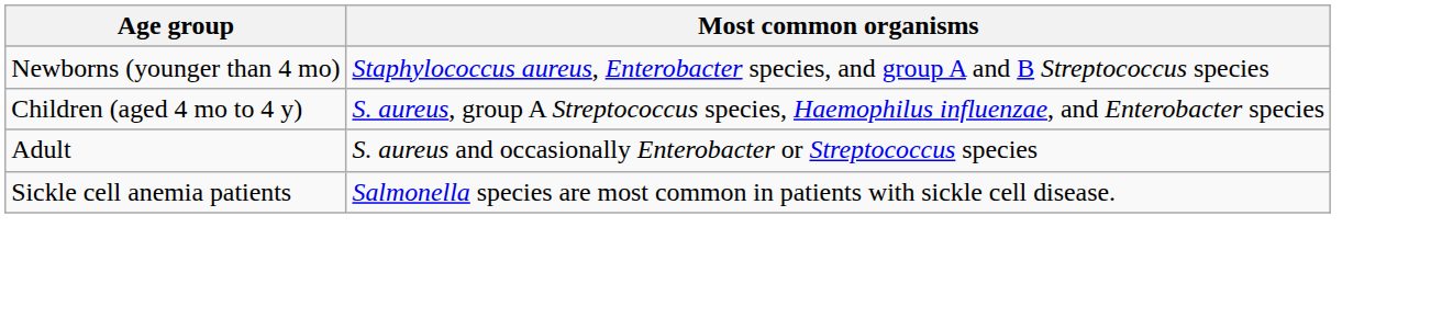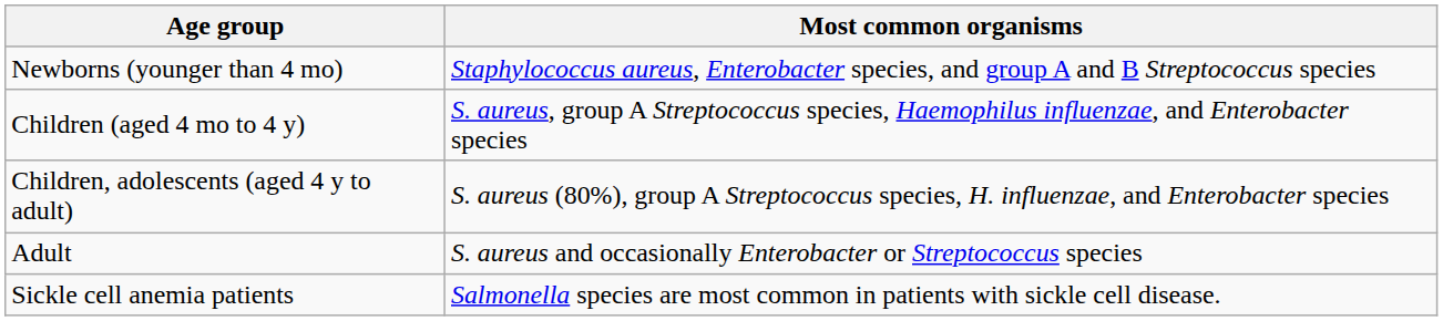 <table class="wikitable">
 <tr>
 <th>Age group</th>
 <th>Most common organisms</th>
 </tr>
 <tr>
 <td>Newborns (younger than 4 mo)</td>
 <td><em><a href='#'>Staphylococcus aureus</a></em>, <em><a href='#'>Enterobacter</a></em> species, and <a href='#'>group A</a> and <a href='#'>B</a> <em>Streptococcus</em> species</td>
 </tr>
 <tr>
 <td>Children (aged 4 mo to 4 y)</td>
 <td><em><a href='#'>S. aureus</a></em>, group A <em>Streptococcus</em> species, <em><a href='#'>Haemophilus influenzae</a></em>, and <em>Enterobacter</em> species</td>
 </tr>
 <tr>
+<td>Children, adolescents (aged 4 y to adult)</td>
+<td><em>S. aureus</em> (80%), group A <em>Streptococcus</em> species, <em>H. influenzae</em>, and <em>Enterobacter</em> species</td>
+</tr>
+<tr>
 <td>Adult</td>
 <td><em>S. aureus</em> and occasionally <em>Enterobacter</em> or <em><a href='#'>Streptococcus</a></em> species</td>
 </tr>
 <tr>
 <td>Sickle cell anemia patients</td>
 <td><em><a href='#'>Salmonella</a></em> species are most common in patients with sickle cell disease.</td>
 </tr>
 </table>
